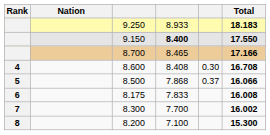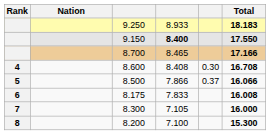 <table class="wikitable sortable" style="text-align:center; font-size:85%">
 <tr>
 <th scope="col" style="width:20px;">Rank</th>
 <th ! scope="col" style="width:120px;">Nation</th>
 <th ! scope="col" style="width:60px;"></th>
 <th ! scope="col" style="width:60px;"></th>
 <th ! scope="col" style="width:30px;"></th>
 <th ! scope="col" style="width:60px;">Total</th>
 </tr>
 <tr bgcolor=fffcaf>
 <th scope=row></th>
 <td align=left></td>
 <td>9.250</td>
 <td>8.933</td>
 <td></td>
 <td><strong>18.183</strong></td>
 </tr>
 <tr bgcolor=e5e5e5>
 <th scope=row></th>
 <td align=left></td>
 <td>9.150</td>
 <td><strong>8.400</strong></td>
 <td></td>
 <td><strong>17.550</strong></td>
 </tr>
 <tr bgcolor=eecc99>
 <th scope=row></th>
 <td align=left></td>
 <td>8.700</td>
 <td>8.465</td>
 <td></td>
 <td><strong>17.166</strong></td>
 </tr>
 <tr>
 <th scope=row>4</th>
 <td align=left></td>
 <td>8.600</td>
 <td>8.408</td>
 <td>0.30</td>
 <td><strong>16.708</strong></td>
 </tr>
 <tr>
 <th scope=row>5</th>
 <td align=left></td>
 <td>8.500</td>
-<td>7.868</td>
+<td>7.866</td>
 <td>0.37</td>
 <td><strong>16.066</strong></td>
 </tr>
 <tr>
 <th scope=row>6</th>
 <td align=left></td>
 <td>8.175</td>
 <td>7.833</td>
 <td></td>
 <td><strong>16.008</strong></td>
 </tr>
 <tr>
 <th scope=row>7</th>
 <td align=left></td>
 <td>8.300</td>
-<td>7.700</td>
+<td>7.105</td>
 <td></td>
-<td><strong>16.002</strong></td>
+<td><strong>16.000</strong></td>
 </tr>
 <tr>
 <th scope=row>8</th>
 <td align=left></td>
 <td>8.200</td>
 <td>7.100</td>
 <td></td>
 <td><strong>15.300</strong></td>
 </tr>
 </table>
